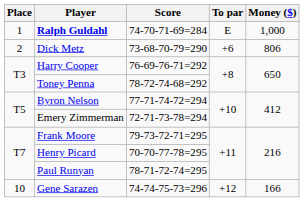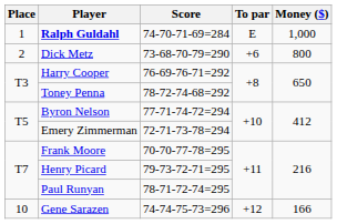 <table class=wikitable>
 <tr>
 <th>Place</th>
 <th>Player</th>
 <th>Score</th>
 <th>To par</th>
 <th>Money (<a href='#'>$</a>)</th>
 </tr>
 <tr>
 <td align=center>1</td>
 <td> <strong><a href='#'>Ralph Guldahl</a></strong></td>
 <td>74-70-71-69=284</td>
 <td align=center>E</td>
 <td align=center>1,000</td>
 </tr>
 <tr>
 <td align=center>2</td>
 <td> <a href='#'>Dick Metz</a></td>
 <td>73-68-70-79=290</td>
 <td align=center>+6</td>
-<td align=center>806</td>
+<td align=center>800</td>
 </tr>
 <tr>
 <td rowspan=2 align=center>T3</td>
 <td> <a href='#'>Harry Cooper</a></td>
 <td>76-69-76-71=292</td>
 <td rowspan=2 align=center>+8</td>
 <td rowspan=2 align=center>650</td>
 </tr>
 <tr>
 <td> <a href='#'>Toney Penna</a></td>
 <td>78-72-74-68=292</td>
 </tr>
 <tr>
 <td rowspan=2 align=center>T5</td>
 <td> <a href='#'>Byron Nelson</a></td>
 <td>77-71-74-72=294</td>
 <td rowspan=2 align=center>+10</td>
 <td rowspan=2 align=center>412</td>
 </tr>
 <tr>
 <td> Emery Zimmerman</td>
 <td>72-71-73-78=294 </td>
 </tr>
 <tr>
 <td rowspan=3 align=center>T7</td>
 <td> <a href='#'>Frank Moore</a></td>
-<td>79-73-72-71=295</td>
+<td>70-70-77-78=295</td>
 <td rowspan=3 align=center>+11</td>
 <td rowspan=3 align=center>216 </td>
 </tr>
 <tr>
 <td> <a href='#'>Henry Picard</a></td>
-<td>70-70-77-78=295</td>
+<td>79-73-72-71=295</td>
 </tr>
 <tr>
 <td> <a href='#'>Paul Runyan</a></td>
 <td>78-71-72-74=295</td>
 </tr>
 <tr>
 <td align=center>10</td>
 <td> <a href='#'>Gene Sarazen</a></td>
 <td>74-74-75-73=296</td>
 <td align=center>+12</td>
 <td align=center>166</td>
 </tr>
 </table>
